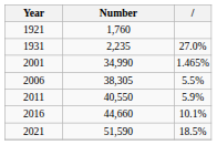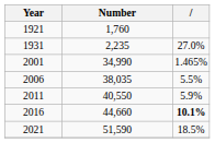 <table class="wikitable">
 <tr>
 <th scope="col" style="width:80px;">Year</th>
 <th scope="col" style="width:160px;">Number</th>
 <th> / </th>
 </tr>
 <tr align=center>
 <td>1921</td>
 <td>1,760</td>
 <td></td>
 </tr>
 <tr align=center>
 <td>1931</td>
 <td>2,235</td>
 <td>27.0%</td>
 </tr>
 <tr align=center>
 <td>2001</td>
 <td>34,990</td>
 <td>1.465%</td>
 </tr>
 <tr align=center>
 <td>2006</td>
-<td>38,305</td>
+<td>38,035</td>
 <td>5.5%</td>
 </tr>
 <tr align=center>
 <td>2011</td>
 <td>40,550</td>
 <td>5.9%</td>
 </tr>
 <tr align=center>
 <td>2016</td>
 <td>44,660</td>
-<td>10.1%</td>
+<td><strong>10.1%</strong></td>
 </tr>
 <tr align=center>
 <td>2021</td>
 <td>51,590</td>
 <td>18.5%</td>
 </tr>
 <tr>
 </tr>
 </table>
